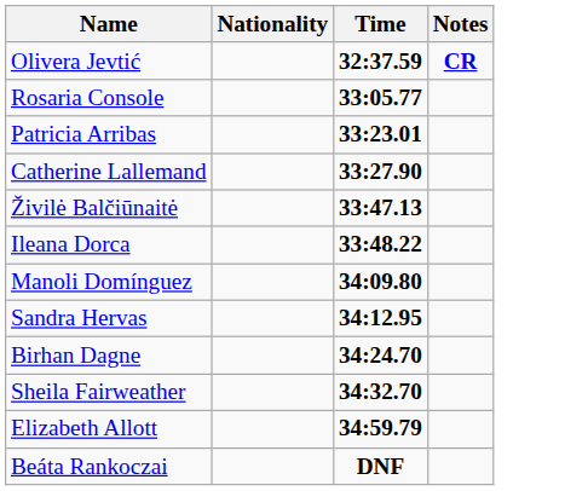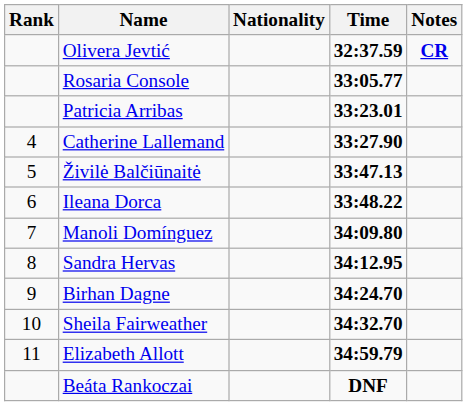 <table class="wikitable sortable" style="text-align:center">
 <tr>
+<th>Rank</th>
 <th>Name</th>
 <th>Nationality</th>
 <th>Time</th>
 <th>Notes</th>
 </tr>
 <tr>
+<td></td>
 <td align=left><a href='#'>Olivera Jevtić</a></td>
 <td align=left></td>
 <td><strong>32:37.59</strong></td>
 <td><strong><a href='#'>CR</a></strong></td>
 </tr>
 <tr>
+<td></td>
 <td align=left><a href='#'>Rosaria Console</a></td>
 <td align=left></td>
 <td><strong>33:05.77</strong></td>
 <td></td>
 </tr>
 <tr>
+<td></td>
 <td align=left><a href='#'>Patricia Arribas</a></td>
 <td align=left></td>
 <td><strong>33:23.01</strong></td>
 <td></td>
 </tr>
 <tr>
+<td>4</td>
 <td align=left><a href='#'>Catherine Lallemand</a></td>
 <td align=left></td>
 <td><strong>33:27.90</strong></td>
 <td></td>
 </tr>
 <tr>
+<td>5</td>
 <td align=left><a href='#'>Živilė Balčiūnaitė</a></td>
 <td align=left></td>
 <td><strong>33:47.13</strong></td>
 <td></td>
 </tr>
 <tr>
+<td>6</td>
 <td align=left><a href='#'>Ileana Dorca</a></td>
 <td align=left></td>
 <td><strong>33:48.22</strong></td>
 <td></td>
 </tr>
 <tr>
+<td>7</td>
 <td align=left><a href='#'>Manoli Domínguez</a></td>
 <td align=left></td>
 <td><strong>34:09.80</strong></td>
 <td></td>
 </tr>
 <tr>
+<td>8</td>
 <td align=left><a href='#'>Sandra Hervas</a></td>
 <td align=left></td>
 <td><strong>34:12.95</strong></td>
 <td></td>
 </tr>
 <tr>
+<td>9</td>
 <td align=left><a href='#'>Birhan Dagne</a></td>
 <td align=left></td>
 <td><strong>34:24.70</strong></td>
 <td></td>
 </tr>
 <tr>
+<td>10</td>
 <td align=left><a href='#'>Sheila Fairweather</a></td>
 <td align=left></td>
 <td><strong>34:32.70</strong></td>
 <td></td>
 </tr>
 <tr>
+<td>11</td>
 <td align=left><a href='#'>Elizabeth Allott</a></td>
 <td align=left></td>
 <td><strong>34:59.79</strong></td>
 <td></td>
 </tr>
 <tr>
+<td></td>
 <td align=left><a href='#'>Beáta Rankoczai</a></td>
 <td align=left></td>
 <td><strong>DNF</strong></td>
 <td></td>
 </tr>
 </table>
